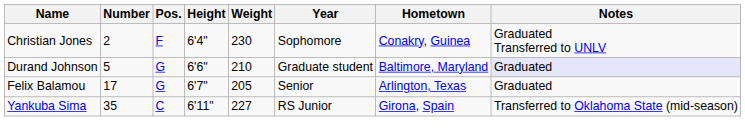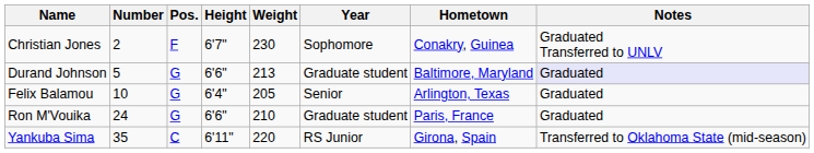 <table class="wikitable sortable" border="1">
 <tr>
 <th>Name</th>
 <th>Number</th>
 <th>Pos.</th>
 <th>Height</th>
 <th>Weight</th>
 <th>Year</th>
 <th>Hometown</th>
 <th class="unsortable">Notes</th>
 </tr>
 <tr>
 <td sortname>Christian Jones</td>
 <td>2</td>
 <td><a href='#'>F</a></td>
-<td>6'4"</td>
+<td>6'7"</td>
 <td>230</td>
 <td>Sophomore</td>
 <td><a href='#'>Conakry</a>, <a href='#'>Guinea</a></td>
 <td>Graduated <br>Transferred to <a href='#'>UNLV</a></td>
 </tr>
 <tr>
 <td sortname>Durand Johnson</td>
 <td>5</td>
 <td><a href='#'>G</a></td>
 <td>6'6"</td>
-<td>210</td>
+<td>213</td>
 <td>Graduate student</td>
 <td><a href='#'>Baltimore, Maryland</a></td>
 <td style="background: lavender;">Graduated</td>
 </tr>
 <tr>
 <td sortname>Felix Balamou</td>
-<td>17</td>
+<td>10</td>
 <td><a href='#'>G</a></td>
-<td>6'7"</td>
+<td>6'4"</td>
 <td>205</td>
 <td>Senior</td>
 <td><a href='#'>Arlington, Texas</a></td>
+<td>Graduated</td>
+</tr>
+<tr>
+<td sortname>Ron M'Vouika</td>
+<td>24</td>
+<td><a href='#'>G</a></td>
+<td>6'6"</td>
+<td>210</td>
+<td>Graduate student</td>
+<td><a href='#'>Paris, France</a></td>
 <td>Graduated</td>
 </tr>
 <tr>
 <td sortname><a href='#'>Yankuba Sima</a></td>
 <td>35</td>
 <td><a href='#'>C</a></td>
 <td>6'11"</td>
-<td>227</td>
+<td>220</td>
 <td>RS Junior</td>
 <td><a href='#'>Girona</a>, <a href='#'>Spain</a></td>
 <td>Transferred to <a href='#'>Oklahoma State</a> (mid-season)</td>
 </tr>
 </table>
